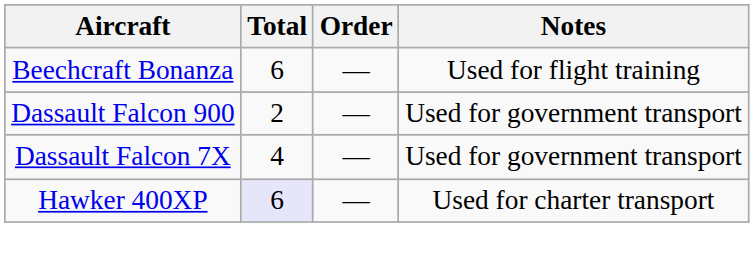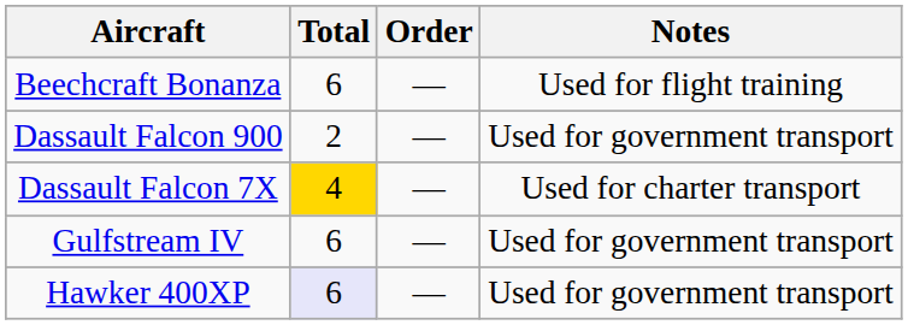 <table class="wikitable" style="text-align:center;">
 <tr>
 <th>Aircraft</th>
 <th>Total</th>
 <th>Order</th>
 <th>Notes</th>
 </tr>
 <tr>
 <td><a href='#'>Beechcraft Bonanza</a></td>
 <td>6</td>
 <td>—</td>
 <td>Used for flight training</td>
 </tr>
 <tr>
 <td><a href='#'>Dassault Falcon 900</a></td>
 <td>2</td>
 <td>—</td>
 <td>Used for government transport</td>
 </tr>
 <tr>
 <td><a href='#'>Dassault Falcon 7X</a></td>
-<td>4</td>
+<td style="background: gold;">4</td>
+<td>—</td>
+<td>Used for charter transport</td>
+</tr>
+<tr>
+<td><a href='#'>Gulfstream IV</a></td>
+<td>6</td>
 <td>—</td>
 <td>Used for government transport</td>
 </tr>
 <tr>
 <td><a href='#'>Hawker 400XP</a></td>
 <td style="background: lavender;">6</td>
 <td>—</td>
-<td>Used for charter transport</td>
+<td>Used for government transport</td>
 </tr>
 </table>
